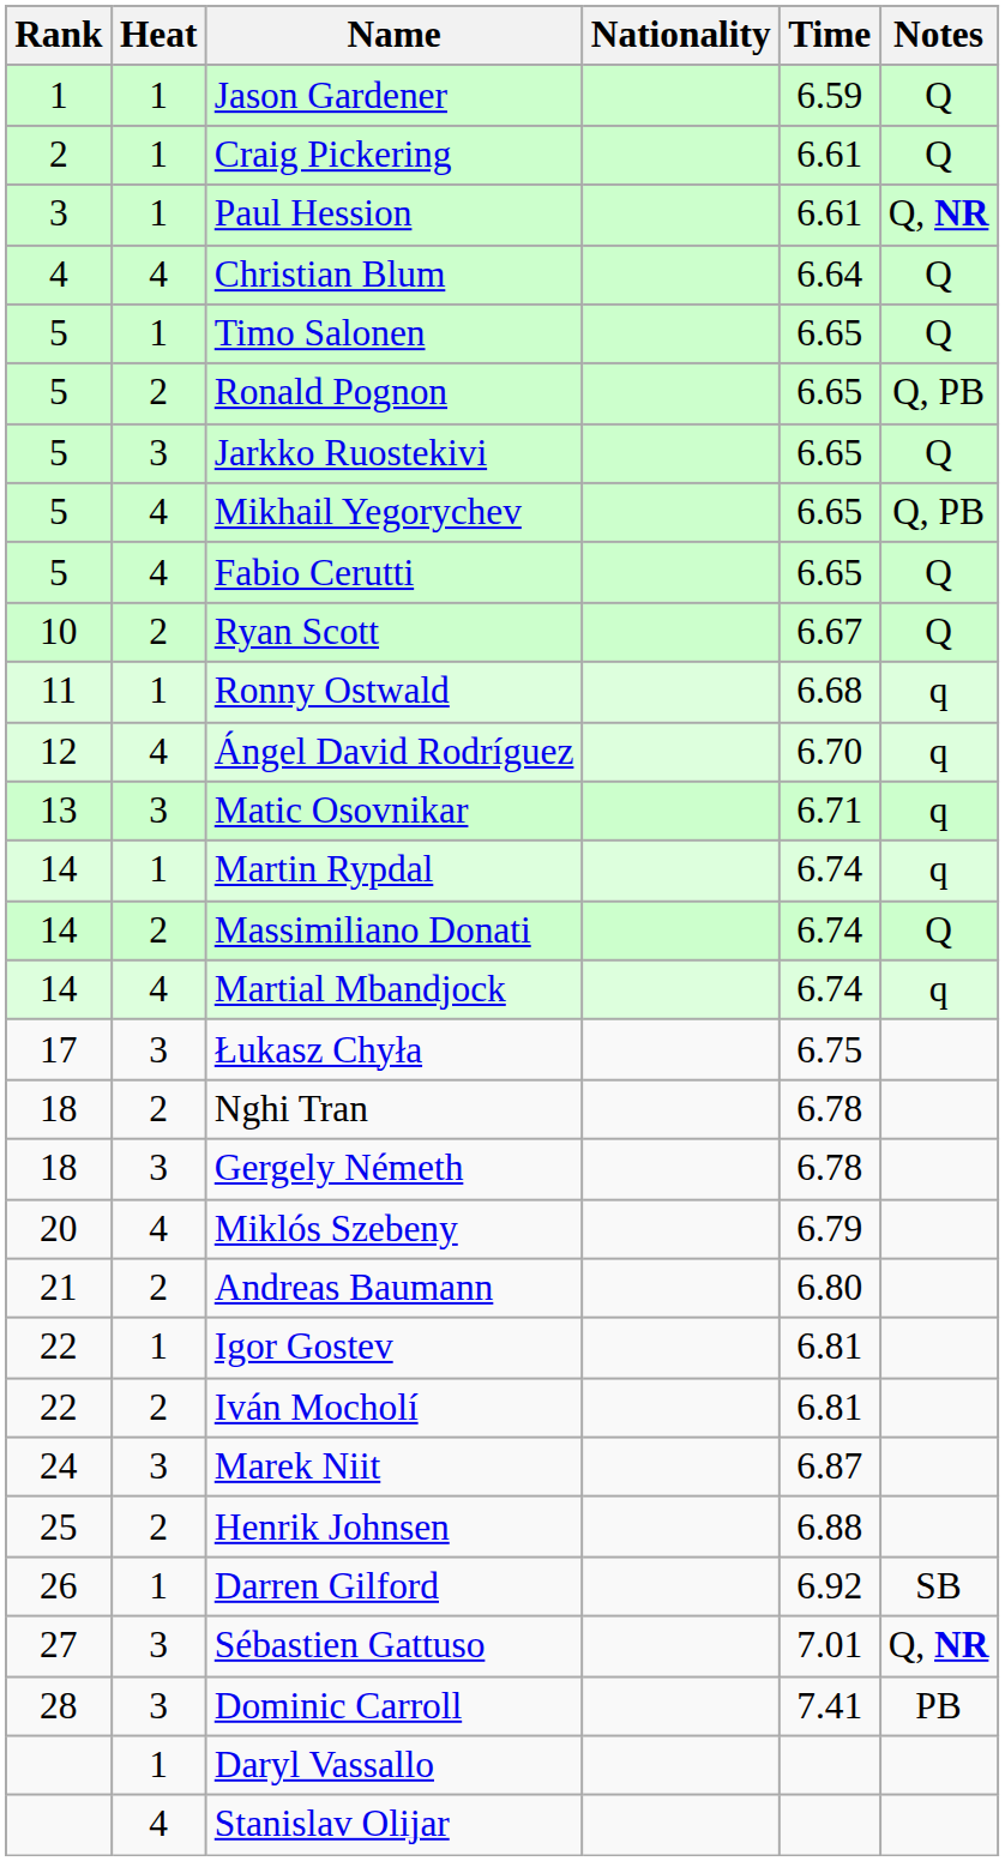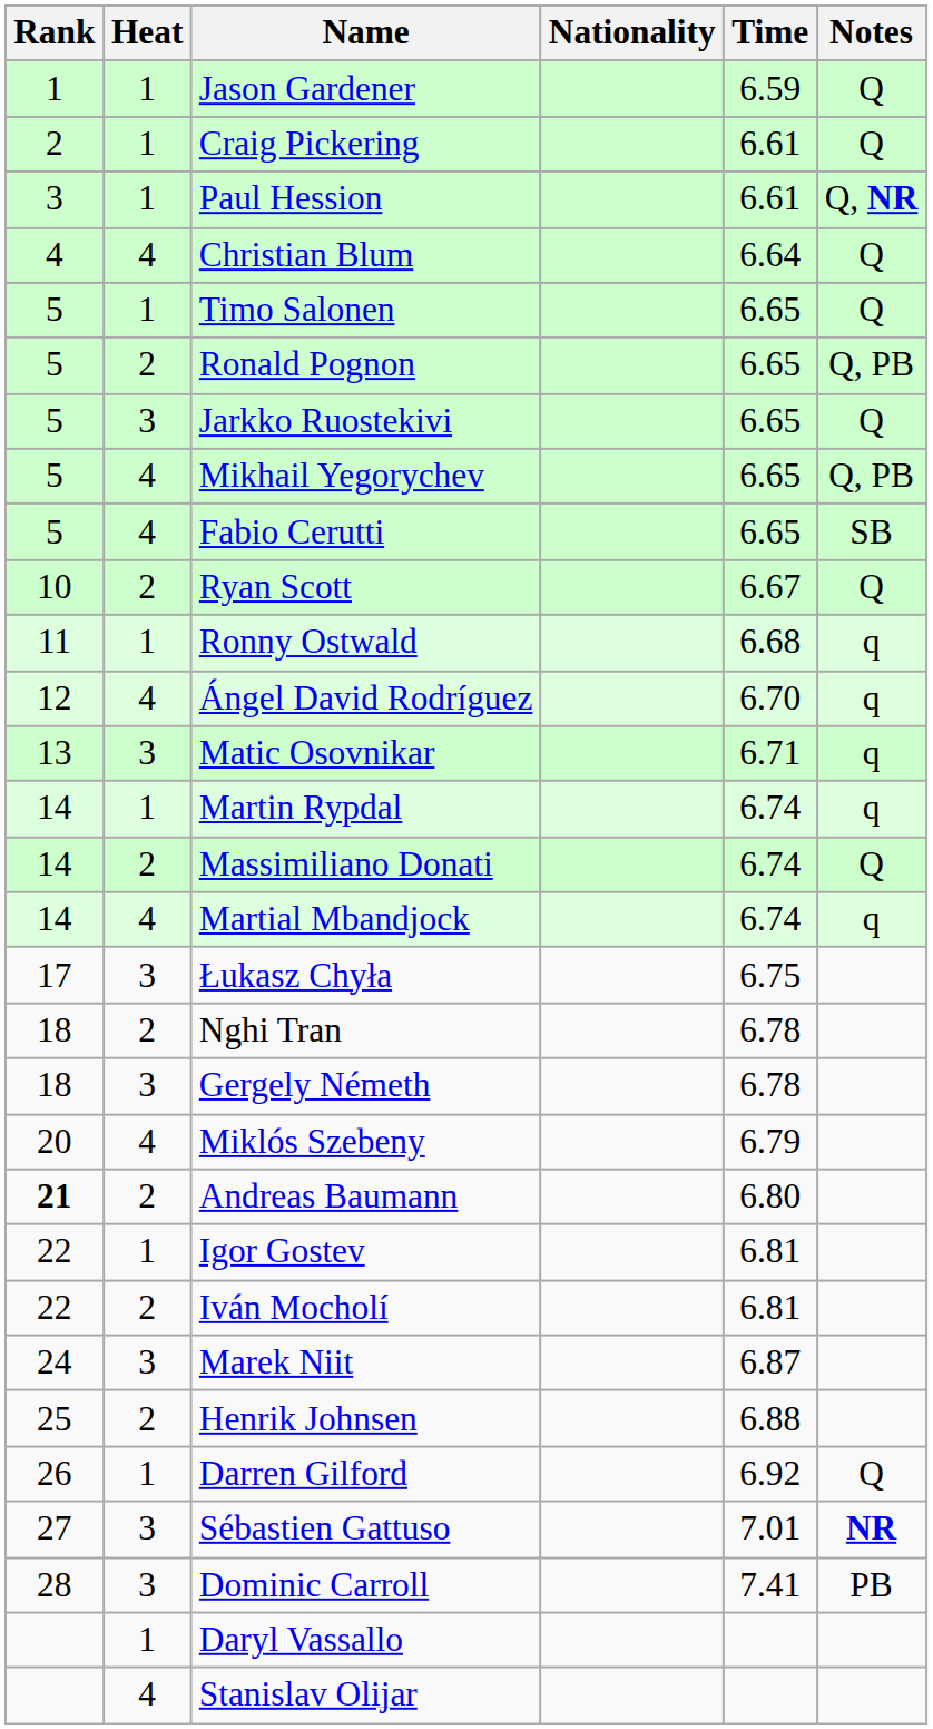 <table class="wikitable sortable" style="text-align:center">
 <tr>
 <th>Rank</th>
 <th>Heat</th>
 <th>Name</th>
 <th>Nationality</th>
 <th>Time</th>
 <th>Notes</th>
 </tr>
 <tr bgcolor=ccffcc>
 <td>1</td>
 <td>1</td>
 <td align="left"><a href='#'>Jason Gardener</a></td>
 <td align=left></td>
 <td>6.59</td>
 <td>Q</td>
 </tr>
 <tr bgcolor=ccffcc>
 <td>2</td>
 <td>1</td>
 <td align="left"><a href='#'>Craig Pickering</a></td>
 <td align=left></td>
 <td>6.61</td>
 <td>Q</td>
 </tr>
 <tr bgcolor=ccffcc>
 <td>3</td>
 <td>1</td>
 <td align="left"><a href='#'>Paul Hession</a></td>
 <td align=left></td>
 <td>6.61</td>
 <td>Q, <strong><a href='#'>NR</a></strong></td>
 </tr>
 <tr bgcolor=ccffcc>
 <td>4</td>
 <td>4</td>
 <td align="left"><a href='#'>Christian Blum</a></td>
 <td align=left></td>
 <td>6.64</td>
 <td>Q</td>
 </tr>
 <tr bgcolor=ccffcc>
 <td>5</td>
 <td>1</td>
 <td align="left"><a href='#'>Timo Salonen</a></td>
 <td align=left></td>
 <td>6.65</td>
 <td>Q</td>
 </tr>
 <tr bgcolor=ccffcc>
 <td>5</td>
 <td>2</td>
 <td align="left"><a href='#'>Ronald Pognon</a></td>
 <td align=left></td>
 <td>6.65</td>
 <td>Q, PB</td>
 </tr>
 <tr bgcolor=ccffcc>
 <td>5</td>
 <td>3</td>
 <td align="left"><a href='#'>Jarkko Ruostekivi</a></td>
 <td align=left></td>
 <td>6.65</td>
 <td>Q</td>
 </tr>
 <tr bgcolor=ccffcc>
 <td>5</td>
 <td>4</td>
 <td align="left"><a href='#'>Mikhail Yegorychev</a></td>
 <td align=left></td>
 <td>6.65</td>
 <td>Q, PB</td>
 </tr>
 <tr bgcolor=ccffcc>
 <td>5</td>
 <td>4</td>
 <td align="left"><a href='#'>Fabio Cerutti</a></td>
 <td align=left></td>
 <td>6.65</td>
-<td>Q</td>
+<td>SB</td>
 </tr>
 <tr bgcolor=ccffcc>
 <td>10</td>
 <td>2</td>
 <td align="left"><a href='#'>Ryan Scott</a></td>
 <td align=left></td>
 <td>6.67</td>
 <td>Q</td>
 </tr>
 <tr bgcolor=ddffdd>
 <td>11</td>
 <td>1</td>
 <td align="left"><a href='#'>Ronny Ostwald</a></td>
 <td align=left></td>
 <td>6.68</td>
 <td>q</td>
 </tr>
 <tr bgcolor=ddffdd>
 <td>12</td>
 <td>4</td>
 <td align="left"><a href='#'>Ángel David Rodríguez</a></td>
 <td align=left></td>
 <td>6.70</td>
 <td>q</td>
 </tr>
 <tr bgcolor=ccffcc>
 <td>13</td>
 <td>3</td>
 <td align="left"><a href='#'>Matic Osovnikar</a></td>
 <td align=left></td>
 <td>6.71</td>
 <td>q</td>
 </tr>
 <tr bgcolor=ddffdd>
 <td>14</td>
 <td>1</td>
 <td align="left"><a href='#'>Martin Rypdal</a></td>
 <td align=left></td>
 <td>6.74</td>
 <td>q</td>
 </tr>
 <tr bgcolor=ccffcc>
 <td>14</td>
 <td>2</td>
 <td align="left"><a href='#'>Massimiliano Donati</a></td>
 <td align=left></td>
 <td>6.74</td>
 <td>Q</td>
 </tr>
 <tr bgcolor=ddffdd>
 <td>14</td>
 <td>4</td>
 <td align="left"><a href='#'>Martial Mbandjock</a></td>
 <td align=left></td>
 <td>6.74</td>
 <td>q</td>
 </tr>
 <tr>
 <td>17</td>
 <td>3</td>
 <td align="left"><a href='#'>Łukasz Chyła</a></td>
 <td align=left></td>
 <td>6.75</td>
 <td></td>
 </tr>
 <tr>
 <td>18</td>
 <td>2</td>
 <td align="left">Nghi Tran</td>
 <td align=left></td>
 <td>6.78</td>
 <td></td>
 </tr>
 <tr>
 <td>18</td>
 <td>3</td>
 <td align="left"><a href='#'>Gergely Németh</a></td>
 <td align=left></td>
 <td>6.78</td>
 <td></td>
 </tr>
 <tr>
 <td>20</td>
 <td>4</td>
 <td align="left"><a href='#'>Miklós Szebeny</a></td>
 <td align=left></td>
 <td>6.79</td>
 <td></td>
 </tr>
 <tr>
-<td>21</td>
+<td><strong>21</strong></td>
 <td>2</td>
 <td align="left"><a href='#'>Andreas Baumann</a></td>
 <td align=left></td>
 <td>6.80</td>
 <td></td>
 </tr>
 <tr>
 <td>22</td>
 <td>1</td>
 <td align="left"><a href='#'>Igor Gostev</a></td>
 <td align=left></td>
 <td>6.81</td>
 <td></td>
 </tr>
 <tr>
 <td>22</td>
 <td>2</td>
 <td align="left"><a href='#'>Iván Mocholí</a></td>
 <td align=left></td>
 <td>6.81</td>
 <td></td>
 </tr>
 <tr>
 <td>24</td>
 <td>3</td>
 <td align="left"><a href='#'>Marek Niit</a></td>
 <td align=left></td>
 <td>6.87</td>
 <td></td>
 </tr>
 <tr>
 <td>25</td>
 <td>2</td>
 <td align="left"><a href='#'>Henrik Johnsen</a></td>
 <td align=left></td>
 <td>6.88</td>
 <td></td>
 </tr>
 <tr>
 <td>26</td>
 <td>1</td>
 <td align="left"><a href='#'>Darren Gilford</a></td>
 <td align=left></td>
 <td>6.92</td>
-<td>SB</td>
+<td>Q</td>
 </tr>
 <tr>
 <td>27</td>
 <td>3</td>
 <td align="left"><a href='#'>Sébastien Gattuso</a></td>
 <td align=left></td>
 <td>7.01</td>
-<td>Q, <strong><a href='#'>NR</a></strong></td>
+<td><strong><a href='#'>NR</a></strong></td>
 </tr>
 <tr>
 <td>28</td>
 <td>3</td>
 <td align="left"><a href='#'>Dominic Carroll</a></td>
 <td align=left></td>
 <td>7.41</td>
 <td>PB</td>
 </tr>
 <tr>
 <td></td>
 <td>1</td>
 <td align="left"><a href='#'>Daryl Vassallo</a></td>
 <td align=left></td>
 <td></td>
 <td></td>
 </tr>
 <tr>
 <td></td>
 <td>4</td>
 <td align="left"><a href='#'>Stanislav Olijar</a></td>
 <td align=left></td>
 <td></td>
 <td></td>
 </tr>
 </table>
